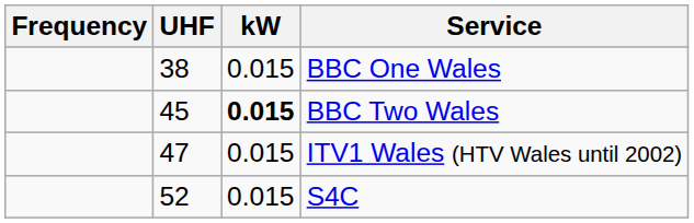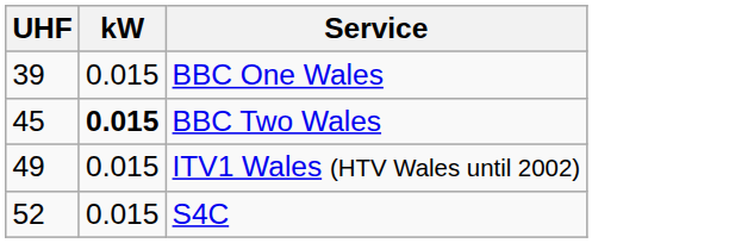 <table class="wikitable sortable">
 <tr>
-<th>Frequency</th>
 <th>UHF</th>
 <th>kW</th>
 <th>Service</th>
 </tr>
 <tr>
-<td></td>
-<td>38</td>
+<td>39</td>
 <td>0.015</td>
 <td><a href='#'>BBC One Wales</a></td>
 </tr>
 <tr>
-<td></td>
 <td>45</td>
 <td><strong>0.015</strong></td>
 <td><a href='#'>BBC Two Wales</a></td>
 </tr>
 <tr>
-<td></td>
-<td>47</td>
+<td>49</td>
 <td>0.015</td>
 <td><a href='#'>ITV1 Wales</a> <small>(HTV Wales until 2002)</small></td>
 </tr>
 <tr>
-<td></td>
 <td>52</td>
 <td>0.015</td>
 <td><a href='#'>S4C</a></td>
 </tr>
 </table>
